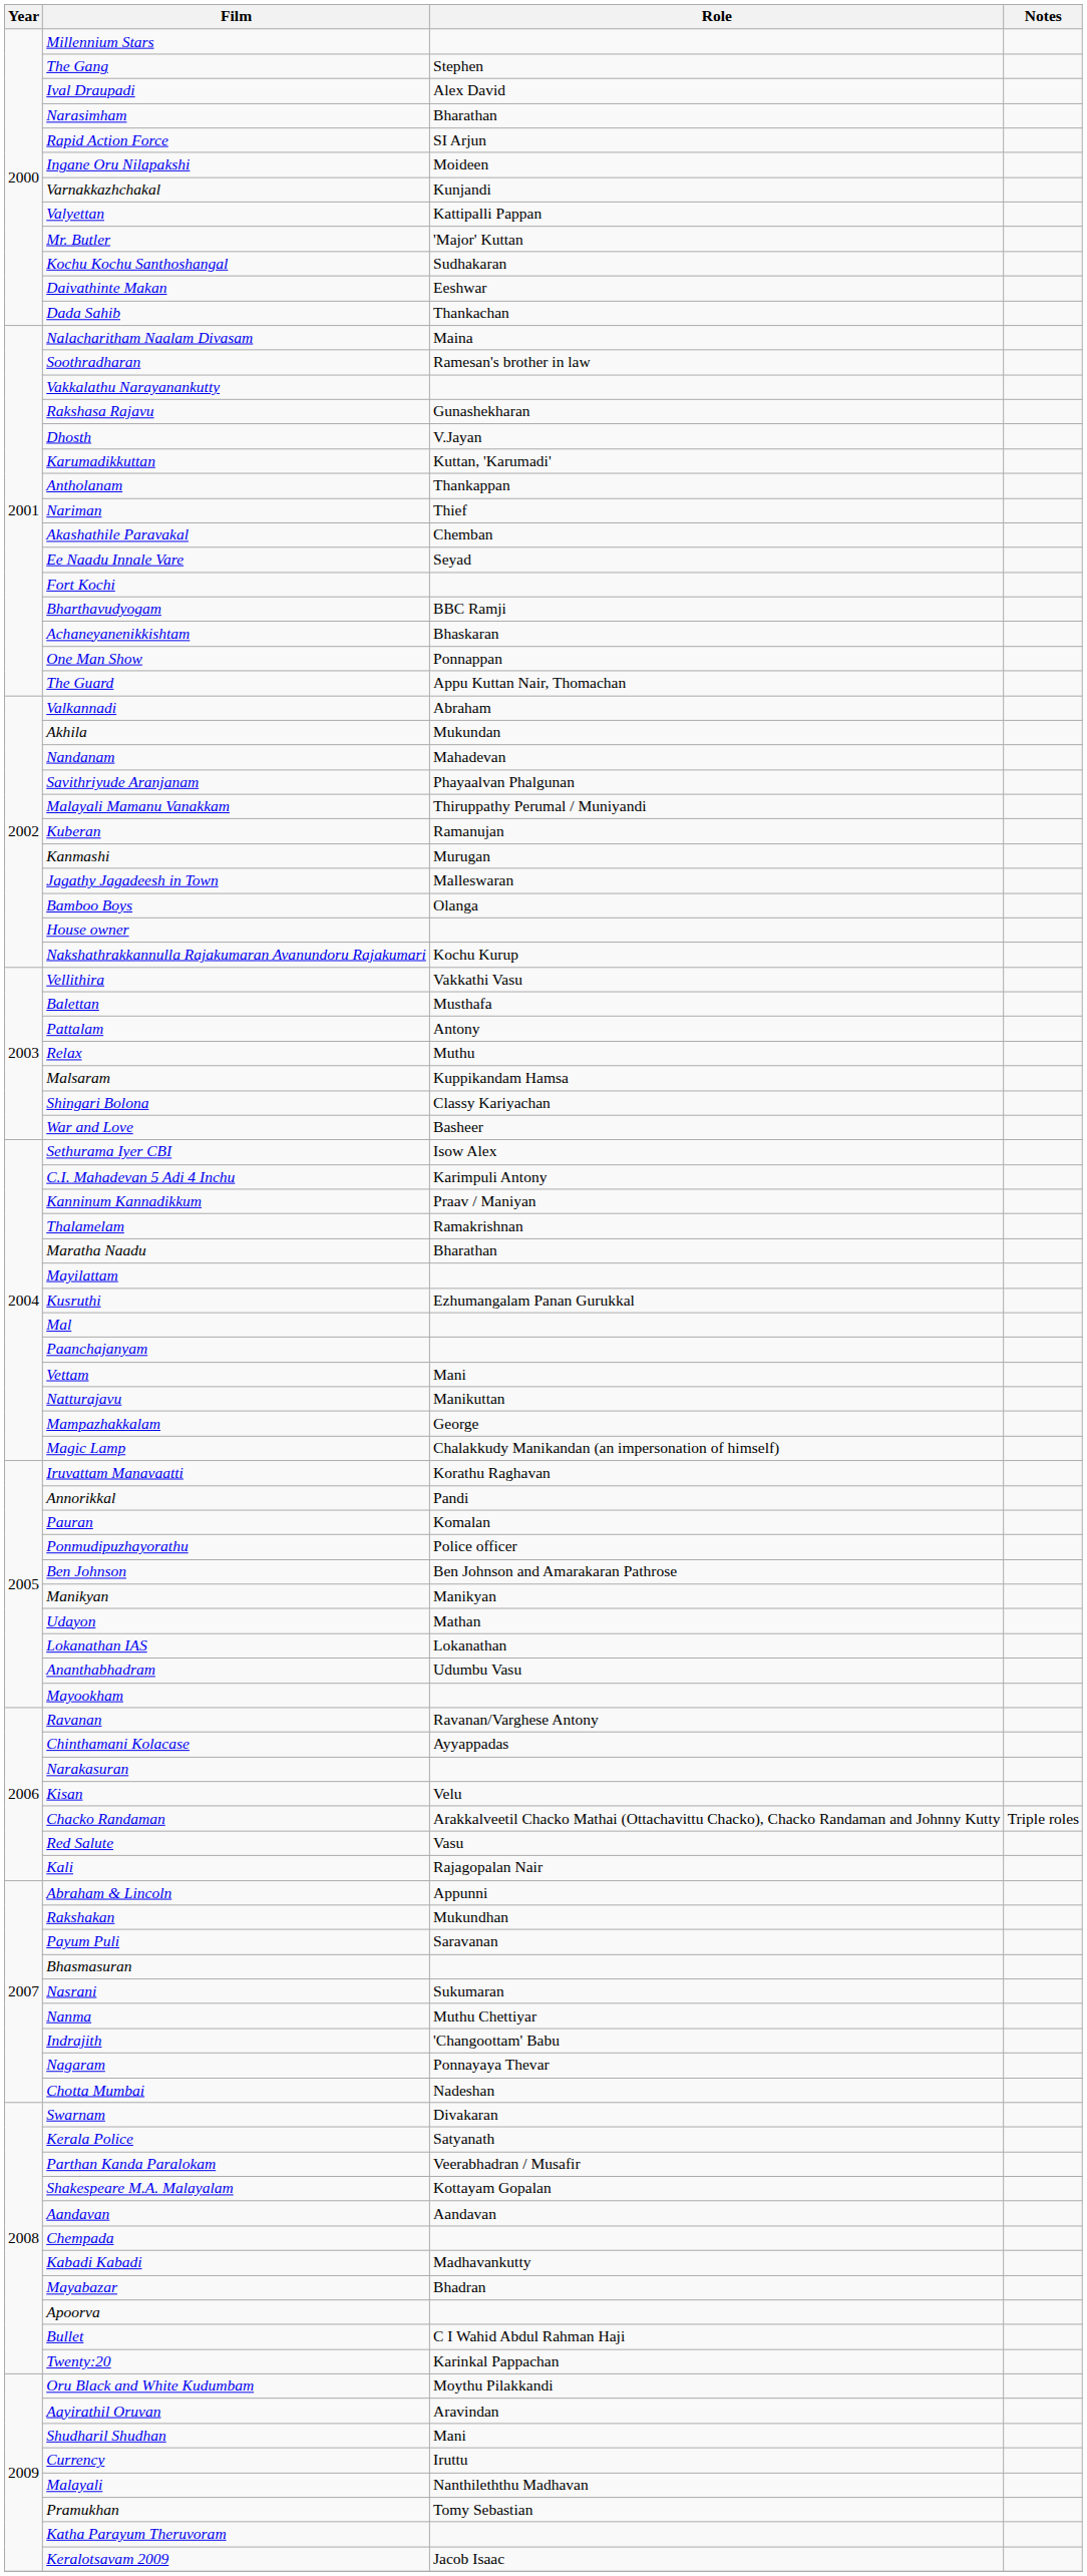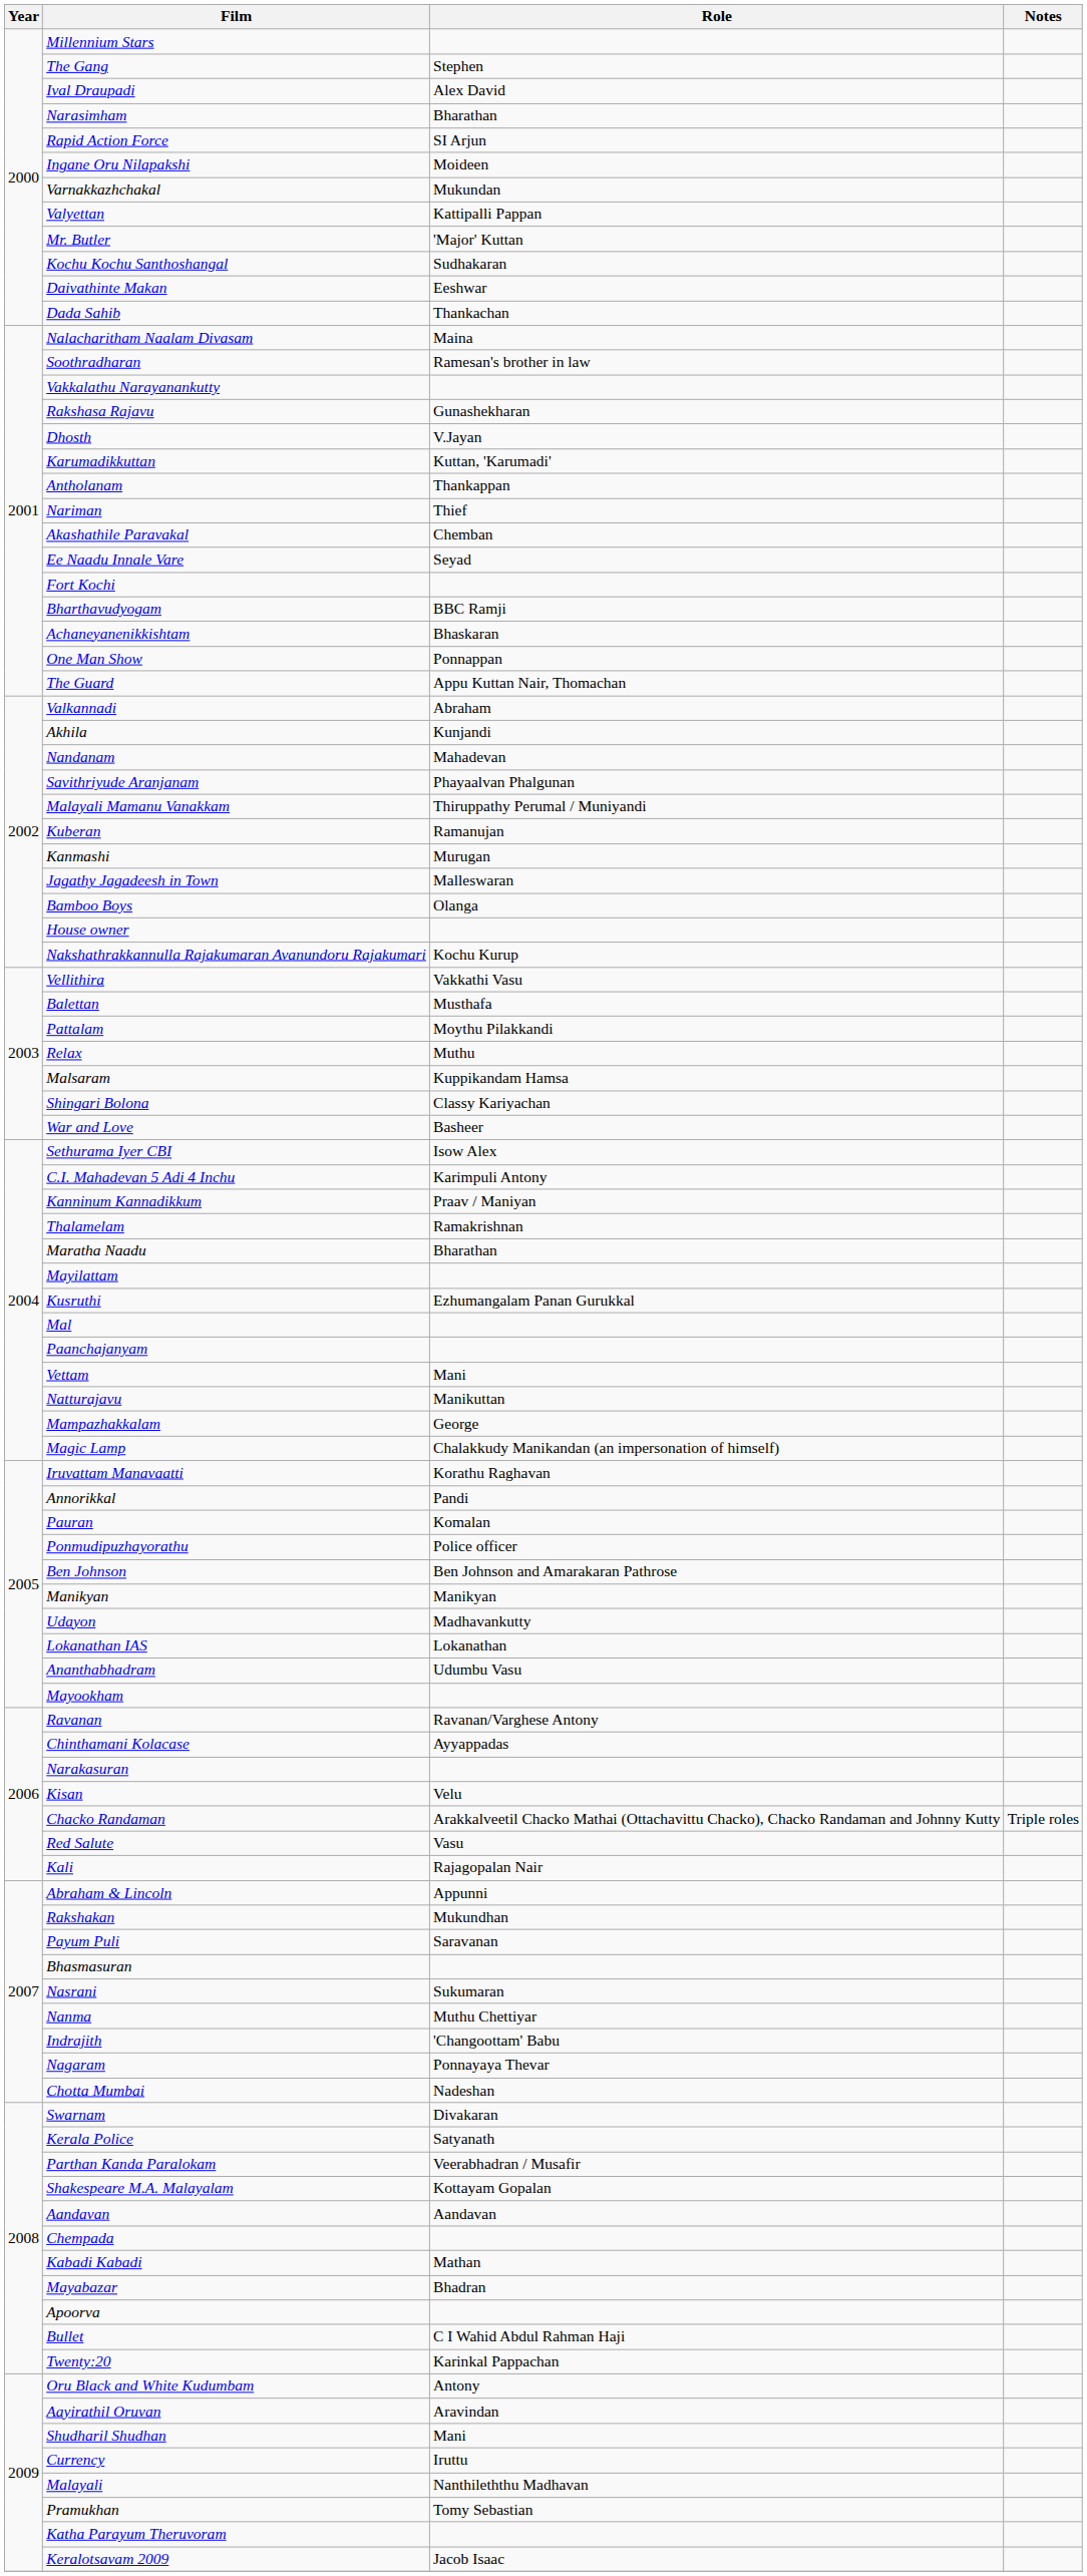 <table class="wikitable sortable">
 <tr>
 <th scope="col">Year</th>
 <th scope="col">Film</th>
 <th scope="col">Role</th>
 <th>Notes</th>
 </tr>
 <tr>
 <td rowspan=12>2000</td>
 <td><em><a href='#'>Millennium Stars</a></em></td>
 <td></td>
 <td></td>
 </tr>
 <tr>
 <td><em><a href='#'>The Gang</a></em></td>
 <td>Stephen</td>
 <td></td>
 </tr>
 <tr>
 <td><em><a href='#'>Ival Draupadi</a></em></td>
 <td>Alex David</td>
 <td></td>
 </tr>
 <tr>
 <td><em><a href='#'>Narasimham</a></em></td>
 <td>Bharathan</td>
 <td></td>
 </tr>
 <tr>
 <td><em> <a href='#'>Rapid Action Force</a></em></td>
 <td>SI Arjun</td>
 <td></td>
 </tr>
 <tr>
 <td><em><a href='#'>Ingane Oru Nilapakshi</a></em></td>
 <td>Moideen</td>
 <td></td>
 </tr>
 <tr>
 <td><em>Varnakkazhchakal</em></td>
-<td>Kunjandi</td>
+<td>Mukundan</td>
 <td></td>
 </tr>
 <tr>
 <td><em><a href='#'>Valyettan</a></em></td>
 <td>Kattipalli Pappan</td>
 <td></td>
 </tr>
 <tr>
 <td><em><a href='#'>Mr. Butler</a></em></td>
 <td>'Major' Kuttan</td>
 <td></td>
 </tr>
 <tr>
 <td><em><a href='#'>Kochu Kochu Santhoshangal</a></em></td>
 <td>Sudhakaran</td>
 <td></td>
 </tr>
 <tr>
 <td><em><a href='#'>Daivathinte Makan</a></em></td>
 <td>Eeshwar</td>
 <td></td>
 </tr>
 <tr>
 <td><em><a href='#'>Dada Sahib</a></em></td>
 <td>Thankachan</td>
 <td></td>
 </tr>
 <tr>
 <td rowspan=15>2001</td>
 <td><em><a href='#'>Nalacharitham Naalam Divasam</a></em></td>
 <td>Maina</td>
 <td></td>
 </tr>
 <tr>
 <td><em><a href='#'>Soothradharan</a></em></td>
 <td>Ramesan's brother in law</td>
 <td></td>
 </tr>
 <tr>
 <td><em><a href='#'>Vakkalathu Narayanankutty</a></em></td>
 <td></td>
 <td></td>
 </tr>
 <tr>
 <td><em><a href='#'>Rakshasa Rajavu</a></em></td>
 <td>Gunashekharan</td>
 <td></td>
 </tr>
 <tr>
 <td><em><a href='#'>Dhosth</a></em></td>
 <td>V.Jayan</td>
 <td></td>
 </tr>
 <tr>
 <td><em><a href='#'>Karumadikkuttan</a></em></td>
 <td>Kuttan, 'Karumadi'</td>
 <td></td>
 </tr>
 <tr>
 <td><em><a href='#'>Antholanam</a></em></td>
 <td>Thankappan</td>
 <td></td>
 </tr>
 <tr>
 <td><em><a href='#'>Nariman</a></em></td>
 <td>Thief</td>
 <td></td>
 </tr>
 <tr>
 <td><em><a href='#'>Akashathile Paravakal</a></em></td>
 <td>Chemban</td>
 <td></td>
 </tr>
 <tr>
 <td><em><a href='#'>Ee Naadu Innale Vare</a></em></td>
 <td>Seyad</td>
 <td></td>
 </tr>
 <tr>
 <td><em><a href='#'>Fort Kochi</a></em></td>
 <td></td>
 <td></td>
 </tr>
 <tr>
 <td><em><a href='#'>Bharthavudyogam</a></em></td>
 <td>BBC Ramji</td>
 <td></td>
 </tr>
 <tr>
 <td><em><a href='#'>Achaneyanenikkishtam</a></em></td>
 <td>Bhaskaran</td>
 <td></td>
 </tr>
 <tr>
 <td><em><a href='#'>One Man Show</a></em></td>
 <td>Ponnappan</td>
 <td></td>
 </tr>
 <tr>
 <td><em><a href='#'>The Guard</a></em></td>
 <td>Appu Kuttan Nair, Thomachan</td>
 <td></td>
 </tr>
 <tr>
 <td rowspan=11>2002</td>
 <td><em><a href='#'>Valkannadi</a></em></td>
 <td>Abraham</td>
 <td></td>
 </tr>
 <tr>
 <td><em>Akhila</em></td>
-<td>Mukundan</td>
+<td>Kunjandi</td>
 <td></td>
 </tr>
 <tr>
 <td><em><a href='#'>Nandanam</a></em></td>
 <td>Mahadevan</td>
 <td></td>
 </tr>
 <tr>
 <td><em><a href='#'>Savithriyude Aranjanam</a></em></td>
 <td>Phayaalvan Phalgunan</td>
 <td></td>
 </tr>
 <tr>
 <td><em><a href='#'>Malayali Mamanu Vanakkam</a></em></td>
 <td>Thiruppathy Perumal / Muniyandi</td>
 <td></td>
 </tr>
 <tr>
 <td><em><a href='#'>Kuberan</a></em></td>
 <td>Ramanujan</td>
 <td></td>
 </tr>
 <tr>
 <td><em>Kanmashi</em></td>
 <td>Murugan</td>
 <td></td>
 </tr>
 <tr>
 <td><em><a href='#'>Jagathy Jagadeesh in Town</a></em></td>
 <td>Malleswaran</td>
 <td></td>
 </tr>
 <tr>
 <td><em><a href='#'>Bamboo Boys</a></em></td>
 <td>Olanga</td>
 <td></td>
 </tr>
 <tr>
 <td><em><a href='#'>House owner</a></em></td>
 <td></td>
 <td></td>
 </tr>
 <tr>
 <td><em><a href='#'>Nakshathrakkannulla Rajakumaran Avanundoru Rajakumari</a></em></td>
 <td>Kochu Kurup</td>
 <td></td>
 </tr>
 <tr>
 <td rowspan=7>2003</td>
 <td><em><a href='#'>Vellithira</a></em></td>
 <td>Vakkathi Vasu</td>
 <td></td>
 </tr>
 <tr>
 <td><em><a href='#'>Balettan</a></em></td>
 <td>Musthafa</td>
 <td></td>
 </tr>
 <tr>
 <td><em><a href='#'>Pattalam</a></em></td>
-<td>Antony</td>
+<td>Moythu Pilakkandi</td>
 <td></td>
 </tr>
 <tr>
 <td><em><a href='#'>Relax</a> </em></td>
 <td>Muthu</td>
 <td></td>
 </tr>
 <tr>
 <td><em>Malsaram</em></td>
 <td>Kuppikandam Hamsa</td>
 <td></td>
 </tr>
 <tr>
 <td><em><a href='#'>Shingari Bolona</a></em></td>
 <td>Classy Kariyachan</td>
 <td></td>
 </tr>
 <tr>
 <td><em><a href='#'>War and Love</a></em></td>
 <td>Basheer</td>
 <td></td>
 </tr>
 <tr>
 <td rowspan=13>2004</td>
 <td><em><a href='#'>Sethurama Iyer CBI</a></em></td>
 <td>Isow Alex</td>
 <td></td>
 </tr>
 <tr>
 <td><em><a href='#'>C.I. Mahadevan 5 Adi 4 Inchu</a></em></td>
 <td>Karimpuli Antony</td>
 <td></td>
 </tr>
 <tr>
 <td><em><a href='#'>Kanninum Kannadikkum</a></em></td>
 <td>Praav / Maniyan</td>
 <td></td>
 </tr>
 <tr>
 <td><em><a href='#'>Thalamelam</a></em></td>
 <td>Ramakrishnan</td>
 <td></td>
 </tr>
 <tr>
 <td><em>Maratha Naadu</em></td>
 <td>Bharathan</td>
 <td></td>
 </tr>
 <tr>
 <td><em><a href='#'>Mayilattam</a></em></td>
 <td></td>
 <td></td>
 </tr>
 <tr>
 <td><em><a href='#'>Kusruthi</a></em></td>
 <td>Ezhumangalam Panan Gurukkal</td>
 <td></td>
 </tr>
 <tr>
 <td><em><a href='#'>Mal</a></em></td>
 <td></td>
 <td></td>
 </tr>
 <tr>
 <td><em><a href='#'>Paanchajanyam</a></em></td>
 <td></td>
 <td></td>
 </tr>
 <tr>
 <td><em><a href='#'>Vettam</a></em></td>
 <td>Mani</td>
 <td></td>
 </tr>
 <tr>
 <td><em><a href='#'>Natturajavu</a></em></td>
 <td>Manikuttan</td>
 <td></td>
 </tr>
 <tr>
 <td><em><a href='#'>Mampazhakkalam</a></em></td>
 <td>George</td>
 <td></td>
 </tr>
 <tr>
 <td><em><a href='#'>Magic Lamp</a></em></td>
 <td>Chalakkudy Manikandan (an impersonation of himself)</td>
 <td></td>
 </tr>
 <tr>
 <td rowspan=10>2005</td>
 <td><em><a href='#'>Iruvattam Manavaatti</a></em></td>
 <td>Korathu Raghavan</td>
 <td></td>
 </tr>
 <tr>
 <td><em>Annorikkal</em></td>
 <td>Pandi</td>
 <td></td>
 </tr>
 <tr>
 <td><em><a href='#'>Pauran</a></em></td>
 <td>Komalan</td>
 <td></td>
 </tr>
 <tr>
 <td><em><a href='#'>Ponmudipuzhayorathu</a></em></td>
 <td>Police officer</td>
 <td></td>
 </tr>
 <tr>
 <td><em><a href='#'>Ben Johnson</a></em></td>
 <td>Ben Johnson and Amarakaran Pathrose</td>
 <td></td>
 </tr>
 <tr>
 <td><em>Manikyan</em></td>
 <td>Manikyan</td>
 <td></td>
 </tr>
 <tr>
 <td><em><a href='#'>Udayon</a></em></td>
-<td>Mathan</td>
+<td>Madhavankutty</td>
 <td></td>
 </tr>
 <tr>
 <td><em><a href='#'>Lokanathan IAS</a></em></td>
 <td>Lokanathan</td>
 <td></td>
 </tr>
 <tr>
 <td><em><a href='#'>Ananthabhadram</a></em></td>
 <td>Udumbu Vasu</td>
 <td></td>
 </tr>
 <tr>
 <td><em><a href='#'>Mayookham</a></em></td>
 <td></td>
 <td></td>
 </tr>
 <tr>
 <td rowspan=7>2006</td>
 <td><em><a href='#'>Ravanan</a></em></td>
 <td>Ravanan/Varghese Antony</td>
 <td></td>
 </tr>
 <tr>
 <td><em><a href='#'>Chinthamani Kolacase</a></em></td>
 <td>Ayyappadas</td>
 <td></td>
 </tr>
 <tr>
 <td><em><a href='#'>Narakasuran</a></em></td>
 <td></td>
 <td></td>
 </tr>
 <tr>
 <td><em><a href='#'>Kisan</a></em></td>
 <td>Velu</td>
 <td></td>
 </tr>
 <tr>
 <td><em><a href='#'>Chacko Randaman</a></em></td>
 <td>Arakkalveetil Chacko Mathai (Ottachavittu Chacko), Chacko Randaman and Johnny Kutty</td>
 <td>Triple roles</td>
 </tr>
 <tr>
 <td><em><a href='#'>Red Salute</a></em></td>
 <td>Vasu</td>
 <td></td>
 </tr>
 <tr>
 <td><em><a href='#'>Kali</a></em></td>
 <td>Rajagopalan Nair</td>
 <td></td>
 </tr>
 <tr>
 <td rowspan=9>2007</td>
 <td><em><a href='#'>Abraham & Lincoln</a></em></td>
 <td>Appunni</td>
 <td></td>
 </tr>
 <tr>
 <td><em><a href='#'>Rakshakan</a></em></td>
 <td>Mukundhan</td>
 <td></td>
 </tr>
 <tr>
 <td><em><a href='#'>Payum Puli</a></em></td>
 <td>Saravanan</td>
 <td></td>
 </tr>
 <tr>
 <td><em>Bhasmasuran</em></td>
 <td></td>
 <td></td>
 </tr>
 <tr>
 <td><em><a href='#'>Nasrani</a></em></td>
 <td>Sukumaran</td>
 <td></td>
 </tr>
 <tr>
 <td><em><a href='#'>Nanma</a></em></td>
 <td>Muthu Chettiyar</td>
 <td></td>
 </tr>
 <tr>
 <td><em><a href='#'>Indrajith</a></em></td>
 <td>'Changoottam' Babu</td>
 <td></td>
 </tr>
 <tr>
 <td><em><a href='#'>Nagaram</a></em></td>
 <td>Ponnayaya Thevar</td>
 <td></td>
 </tr>
 <tr>
 <td><em><a href='#'>Chotta Mumbai</a></em></td>
 <td>Nadeshan</td>
 <td></td>
 </tr>
 <tr>
 <td rowspan=11>2008</td>
 <td><em><a href='#'>Swarnam</a></em></td>
 <td>Divakaran</td>
 <td></td>
 </tr>
 <tr>
 <td><em><a href='#'>Kerala Police</a></em></td>
 <td>Satyanath</td>
 <td></td>
 </tr>
 <tr>
 <td><em><a href='#'>Parthan Kanda Paralokam</a></em></td>
 <td>Veerabhadran / Musafir</td>
 <td></td>
 </tr>
 <tr>
 <td><em><a href='#'>Shakespeare M.A. Malayalam</a></em></td>
 <td>Kottayam Gopalan</td>
 <td></td>
 </tr>
 <tr>
 <td><em><a href='#'>Aandavan</a></em></td>
 <td>Aandavan</td>
 <td></td>
 </tr>
 <tr>
 <td><em><a href='#'>Chempada</a></em></td>
 <td></td>
 <td></td>
 </tr>
 <tr>
 <td><em><a href='#'>Kabadi Kabadi</a></em></td>
-<td>Madhavankutty</td>
+<td>Mathan</td>
 <td></td>
 </tr>
 <tr>
 <td><em><a href='#'>Mayabazar</a></em></td>
 <td>Bhadran</td>
 <td></td>
 </tr>
 <tr>
 <td><em>Apoorva</em></td>
 <td></td>
 <td></td>
 </tr>
 <tr>
 <td><em><a href='#'>Bullet</a></em></td>
 <td>C I Wahid Abdul Rahman Haji</td>
 <td></td>
 </tr>
 <tr>
 <td><em><a href='#'>Twenty:20</a></em></td>
 <td>Karinkal Pappachan</td>
 <td></td>
 </tr>
 <tr>
 <td rowspan=8>2009</td>
 <td><em><a href='#'>Oru Black and White Kudumbam</a></em></td>
-<td>Moythu Pilakkandi</td>
+<td>Antony</td>
 <td></td>
 </tr>
 <tr>
 <td><em><a href='#'>Aayirathil Oruvan</a></em></td>
 <td>Aravindan</td>
 <td></td>
 </tr>
 <tr>
 <td><em><a href='#'>Shudharil Shudhan</a></em></td>
 <td>Mani</td>
 <td></td>
 </tr>
 <tr>
 <td><em><a href='#'>Currency</a></em></td>
 <td>Iruttu</td>
 <td></td>
 </tr>
 <tr>
 <td><em><a href='#'>Malayali</a></em></td>
 <td>Nanthileththu Madhavan</td>
 <td></td>
 </tr>
 <tr>
 <td><em>Pramukhan</em></td>
 <td>Tomy Sebastian</td>
 <td></td>
 </tr>
 <tr>
 <td><em><a href='#'>Katha Parayum Theruvoram</a></em></td>
 <td></td>
 <td></td>
 </tr>
 <tr>
 <td><em><a href='#'>Keralotsavam 2009</a></em></td>
 <td>Jacob Isaac</td>
 <td></td>
 </tr>
 <tr>
 </tr>
 </table>
